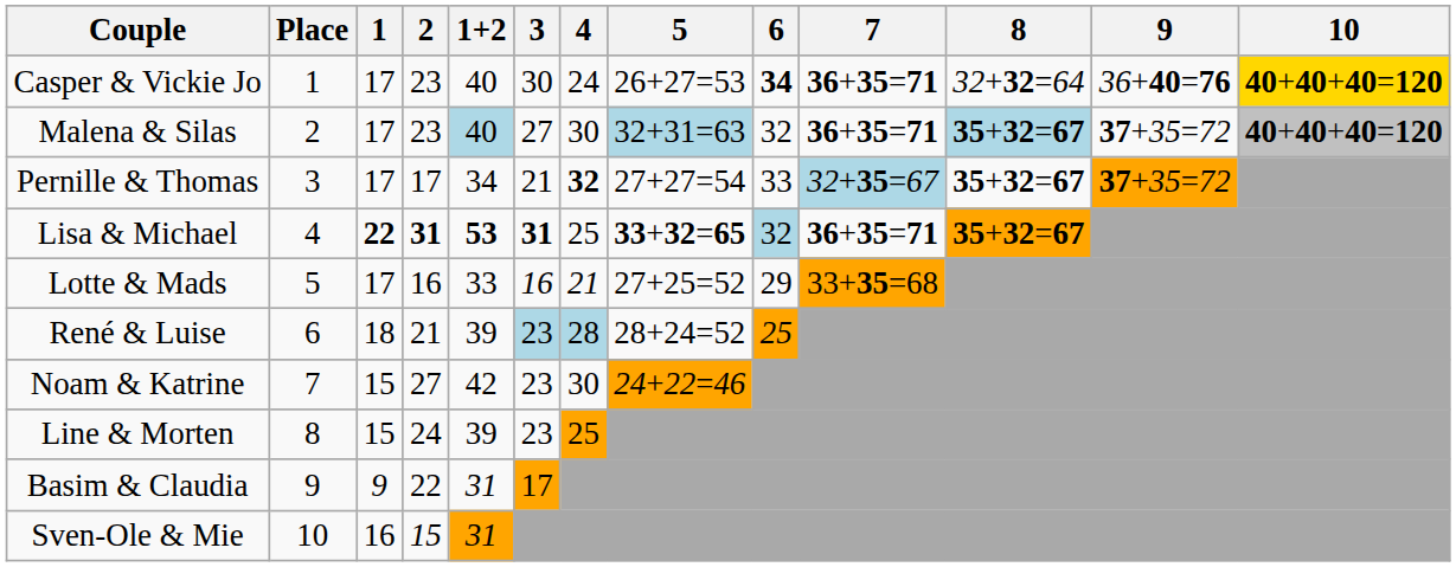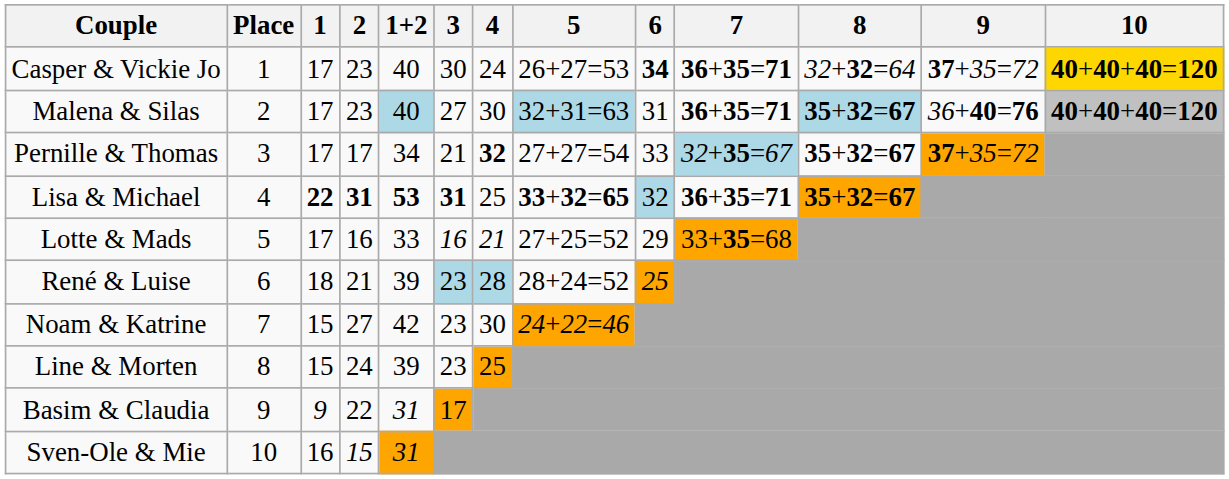 <table class="wikitable sortable" style="text-align:center;margin:auto;">
 <tr>
 <th>Couple</th>
 <th>Place</th>
 <th>1</th>
 <th>2</th>
 <th>1+2</th>
 <th>3</th>
 <th>4</th>
 <th>5</th>
 <th>6</th>
 <th>7</th>
 <th>8</th>
 <th>9</th>
 <th>10</th>
 </tr>
 <tr>
 <td style="text-align:center;">Casper & Vickie Jo</td>
 <td>1</td>
 <td>17</td>
 <td>23</td>
 <td>40</td>
 <td>30</td>
 <td>24</td>
 <td>26+27=53</td>
 <td><span><strong>34</strong></span></td>
 <td><span><strong>36</strong></span>+<strong>35</strong>=<span><strong>71</strong></span></td>
 <td><span><em>32</em></span>+<strong>32</strong>=<span><em>64</em></span></td>
-<td><span><em>36</em></span>+<span><strong>40</strong></span>=<span><strong>76</strong></span></td>
+<td><span><strong>37</strong></span>+<span><em>35</em></span>=<span><em>72</em></span></td>
 <td style="background:gold;"><strong>40</strong>+<strong>40</strong>+<strong>40</strong>=<strong>120</strong></td>
 </tr>
 <tr>
 <td style="text-align:center;">Malena & Silas</td>
 <td>2</td>
 <td>17</td>
 <td>23</td>
 <td style="background:lightblue;">40</td>
 <td>27</td>
 <td>30</td>
 <td style="background:lightblue;">32+31=63</td>
-<td>32</td>
+<td>31</td>
 <td><span><strong>36</strong></span>+<strong>35</strong>=<span><strong>71</strong></span></td>
 <td style="background:lightblue;"><span><strong>35</strong></span>+<strong>32</strong>=<span><strong>67</strong></span></td>
-<td><span><strong>37</strong></span>+<span><em>35</em></span>=<span><em>72</em></span></td>
+<td><span><em>36</em></span>+<span><strong>40</strong></span>=<span><strong>76</strong></span></td>
 <td style="background:silver;"><strong>40</strong>+<strong>40</strong>+<strong>40</strong>=<strong>120</strong></td>
 </tr>
 <tr>
 <td style="text-align:center;">Pernille & Thomas</td>
 <td>3</td>
 <td>17</td>
 <td>17</td>
 <td>34</td>
 <td>21</td>
 <td><span><strong>32</strong></span></td>
 <td>27+27=54</td>
 <td>33</td>
 <td style="background:lightblue;"><span><em>32</em></span>+<strong>35</strong>=<span><em>67</em></span></td>
 <td><span><strong>35</strong></span>+<strong>32</strong>=<span><strong>67</strong></span></td>
 <td style="background:Orange;"><span><strong>37</strong></span>+<span><em>35</em></span>=<span><em>72</em></span></td>
 <td style="background:darkgray;" colspan="1"></td>
 </tr>
 <tr>
 <td style="text-align:center;">Lisa & Michael</td>
 <td>4</td>
 <td><span><strong>22</strong></span></td>
 <td><span><strong>31</strong></span></td>
 <td><span><strong>53</strong></span></td>
 <td><span><strong>31</strong></span></td>
 <td>25</td>
 <td><span><strong>33</strong></span>+<span><strong>32</strong></span>=<span><strong>65</strong></span></td>
 <td style="background:lightblue;">32</td>
 <td><span><strong>36</strong></span>+<strong>35</strong>=<span><strong>71</strong></span></td>
 <td style="background:Orange;"><span><strong>35</strong></span>+<strong>32</strong>=<span><strong>67</strong></span></td>
 <td style="background:darkgray;" colspan="2"></td>
 </tr>
 <tr>
 <td style="text-align:center;">Lotte & Mads</td>
 <td>5</td>
 <td>17</td>
 <td>16</td>
 <td>33</td>
 <td><span><em>16</em></span></td>
 <td><span><em>21</em></span></td>
 <td>27+25=52</td>
 <td>29</td>
 <td style="background:Orange;">33+<strong>35</strong>=68</td>
 <td style="background:darkgray;" colspan="3"></td>
 </tr>
 <tr>
 <td style="text-align:center;">René & Luise</td>
 <td>6</td>
 <td>18</td>
 <td>21</td>
 <td>39</td>
 <td style="background:lightblue;">23</td>
 <td style="background:lightblue;">28</td>
 <td>28+24=52</td>
 <td style="background:Orange;"><span><em>25</em></span></td>
 <td style="background:darkgray;" colspan="4"></td>
 </tr>
 <tr>
 <td style="text-align:center;">Noam & Katrine</td>
 <td>7</td>
 <td>15</td>
 <td>27</td>
 <td>42</td>
 <td>23</td>
 <td>30</td>
 <td style="background:Orange;"><span><em>24</em></span>+<span><em>22</em></span>=<span><em>46</em></span></td>
 <td style="background:darkgray;" colspan="5"></td>
 </tr>
 <tr>
 <td style="text-align:center;">Line & Morten</td>
 <td>8</td>
 <td>15</td>
 <td>24</td>
 <td>39</td>
 <td>23</td>
 <td style="background:Orange;">25</td>
 <td style="background:darkgray;" colspan="6"></td>
 </tr>
 <tr>
 <td style="text-align:center;">Basim & Claudia</td>
 <td>9</td>
 <td><span><em>9</em></span></td>
 <td>22</td>
 <td><span><em>31</em></span></td>
 <td style="background:Orange;">17</td>
 <td style="background:darkgray;" colspan="7"></td>
 </tr>
 <tr>
 <td style="text-align:center;">Sven-Ole & Mie</td>
 <td>10</td>
 <td>16</td>
 <td><span><em>15</em></span></td>
 <td style="background:Orange;"><span><em>31</em></span></td>
 <td style="background:darkgray;" colspan="8"></td>
 </tr>
 </table>
